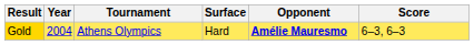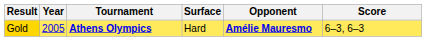 <table class="sortable wikitable">
 <tr>
 <th>Result</th>
 <th>Year</th>
 <th width=175>Tournament</th>
 <th>Surface</th>
 <th width=150>Opponent</th>
 <th width=150>Score</th>
 </tr>
 <tr bgcolor=FFEA5C>
 <td bgcolor=gold>Gold</td>
-<td><a href='#'>2004</a></td>
-<td><a href='#'>Athens Olympics</a></td>
+<td><a href='#'>2005</a></td>
+<td><strong><a href='#'>Athens Olympics</a></strong></td>
 <td>Hard</td>
 <td><strong> <a href='#'>Amélie Mauresmo</a></strong></td>
 <td>6–3, 6–3</td>
 </tr>
 </table>
